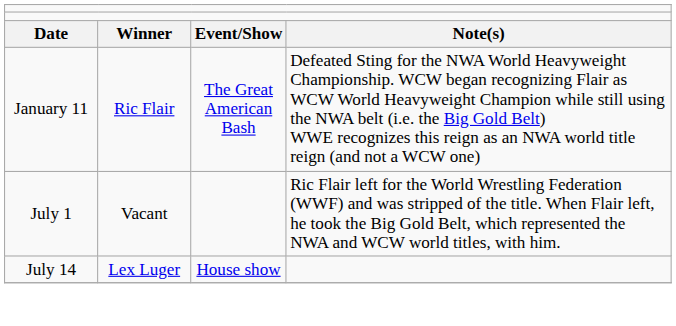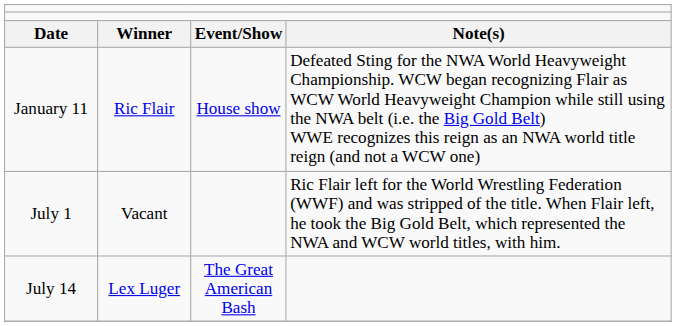 <table class="wikitable" style="text-align:center; width:100%;">
 <tr>
 <td colspan="5"></td>
 </tr>
 <tr>
 <td colspan="5"><strong></strong></td>
 </tr>
 <tr>
 <th width="14%">Date</th>
 <th width="14%">Winner</th>
 <th width="14%">Event/Show</th>
 <th width="58%">Note(s)</th>
 </tr>
 <tr>
 <td>January 11</td>
 <td><a href='#'>Ric Flair</a></td>
-<td><a href='#'>The Great American Bash</a></td>
+<td><a href='#'>House show</a></td>
 <td align="left">Defeated Sting for the NWA World Heavyweight Championship. WCW began recognizing Flair as WCW World Heavyweight Champion while still using the NWA belt (i.e. the <a href='#'>Big Gold Belt</a>)<br>WWE recognizes this reign as an NWA world title reign (and not a WCW one)</td>
 </tr>
 <tr>
 <td>July 1</td>
 <td>Vacant</td>
 <td></td>
 <td align="left">Ric Flair left for the World Wrestling Federation (WWF) and was stripped of the title. When Flair left, he took the Big Gold Belt, which represented the NWA and WCW world titles, with him.</td>
 </tr>
 <tr>
 <td>July 14</td>
 <td><a href='#'>Lex Luger</a></td>
-<td><a href='#'>House show</a></td>
+<td><a href='#'>The Great American Bash</a></td>
 <td align="left"></td>
 </tr>
 <tr>
 </tr>
 </table>
